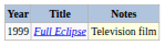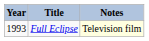 <table class="wikitable" style="font-size:95%;">
 <tr>
 <th style="background:#B0C4DE;">Year</th>
 <th style="background:#B0C4DE;">Title</th>
 <th style="background:#B0C4DE;">Notes</th>
 </tr>
 <tr>
-<td>1999</td>
+<td>1993</td>
 <td><em><a href='#'>Full Eclipse</a></em></td>
 <td style="background: lightyellow;">Television film</td>
 </tr>
 </table>
